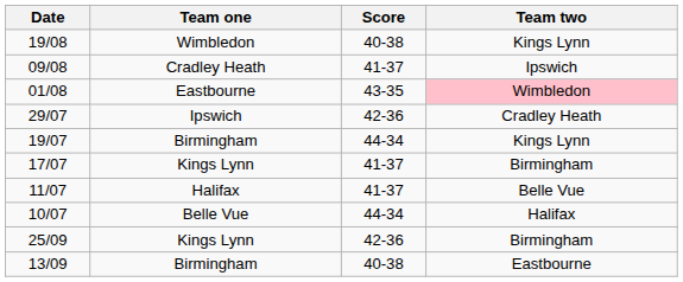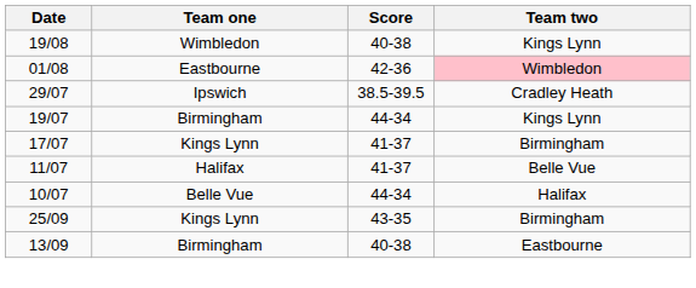 <table class="wikitable" style="text-align: center">
 <tr>
 <th width=80>Date</th>
 <th width=250>Team one</th>
 <th width=80>Score</th>
 <th width=250>Team two</th>
 </tr>
 <tr>
 <td>19/08</td>
 <td>Wimbledon</td>
 <td>40-38</td>
 <td>Kings Lynn</td>
 </tr>
 <tr>
-<td>09/08</td>
-<td>Cradley Heath</td>
-<td>41-37</td>
-<td>Ipswich</td>
-</tr>
-<tr>
 <td>01/08</td>
 <td>Eastbourne</td>
-<td>43-35</td>
+<td>42-36</td>
 <td style="background: pink;">Wimbledon</td>
 </tr>
 <tr>
 <td>29/07</td>
 <td>Ipswich</td>
-<td>42-36</td>
+<td>38.5-39.5</td>
 <td>Cradley Heath</td>
 </tr>
 <tr>
 <td>19/07</td>
 <td>Birmingham</td>
 <td>44-34</td>
 <td>Kings Lynn</td>
 </tr>
 <tr>
 <td>17/07</td>
 <td>Kings Lynn</td>
 <td>41-37</td>
 <td>Birmingham</td>
 </tr>
 <tr>
 <td>11/07</td>
 <td>Halifax</td>
 <td>41-37</td>
 <td>Belle Vue</td>
 </tr>
 <tr>
 <td>10/07</td>
 <td>Belle Vue</td>
 <td>44-34</td>
 <td>Halifax</td>
 </tr>
 <tr>
 <td>25/09</td>
 <td>Kings Lynn</td>
-<td>42-36</td>
+<td>43-35</td>
 <td>Birmingham</td>
 </tr>
 <tr>
 <td>13/09</td>
 <td>Birmingham</td>
 <td>40-38</td>
 <td>Eastbourne</td>
 </tr>
 </table>
